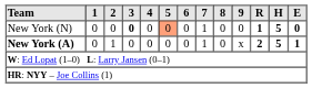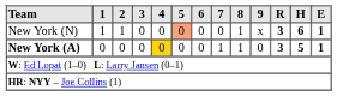 <table border=1 cellspacing=0 width=425 style="margin-left:3em;">
 <tr style="text-align:center; background-color:#e6e6e6;">
 <th align=left width=125>Team</th>
 <th width=25>1</th>
 <th width=25>2</th>
 <th width=25>3</th>
 <th width=25>4</th>
 <th width=25>5</th>
 <th width=25>6</th>
 <th width=25>7</th>
 <th width=25>8</th>
 <th width=25>9</th>
 <th width=25>R</th>
 <th width=25>H</th>
 <th width=25>E</th>
 </tr>
 <tr style="text-align:center;">
 <td align=left>New York (N)</td>
+<td>1</td>
+<td>1</td>
 <td>0</td>
-<td>0</td>
-<td><strong>0</strong></td>
 <td>0</td>
 <td style="background: lightsalmon;">0</td>
 <td>0</td>
+<td>0</td>
 <td>1</td>
-<td>0</td>
-<td>0</td>
+<td>x</td>
+<td><strong>3</strong></td>
+<td><strong>6</strong></td>
 <td><strong>1</strong></td>
-<td><strong>5</strong></td>
-<td><strong>0</strong></td>
 </tr>
 <tr style="text-align:center;">
 <td align=left><strong>New York (A)</strong></td>
 <td>0</td>
-<td>1</td>
 <td>0</td>
 <td>0</td>
+<td style="background: gold;">0</td>
 <td>0</td>
 <td>0</td>
 <td>1</td>
+<td>1</td>
 <td>0</td>
-<td>x</td>
-<td><strong>2</strong></td>
+<td><strong>3</strong></td>
 <td><strong>5</strong></td>
 <td><strong>1</strong></td>
 </tr>
 <tr style="text-align:left;">
 <td colspan=13><small><strong>W</strong>: <a href='#'>Ed Lopat</a> (1–0)   <strong>L</strong>: <a href='#'>Larry Jansen</a> (0–1)</small></td>
 </tr>
 <tr style="text-align:left;">
 <td colspan=13><small><strong>HR</strong>: <strong>NYY</strong> – <a href='#'>Joe Collins</a> (1) </small></td>
 </tr>
 </table>
